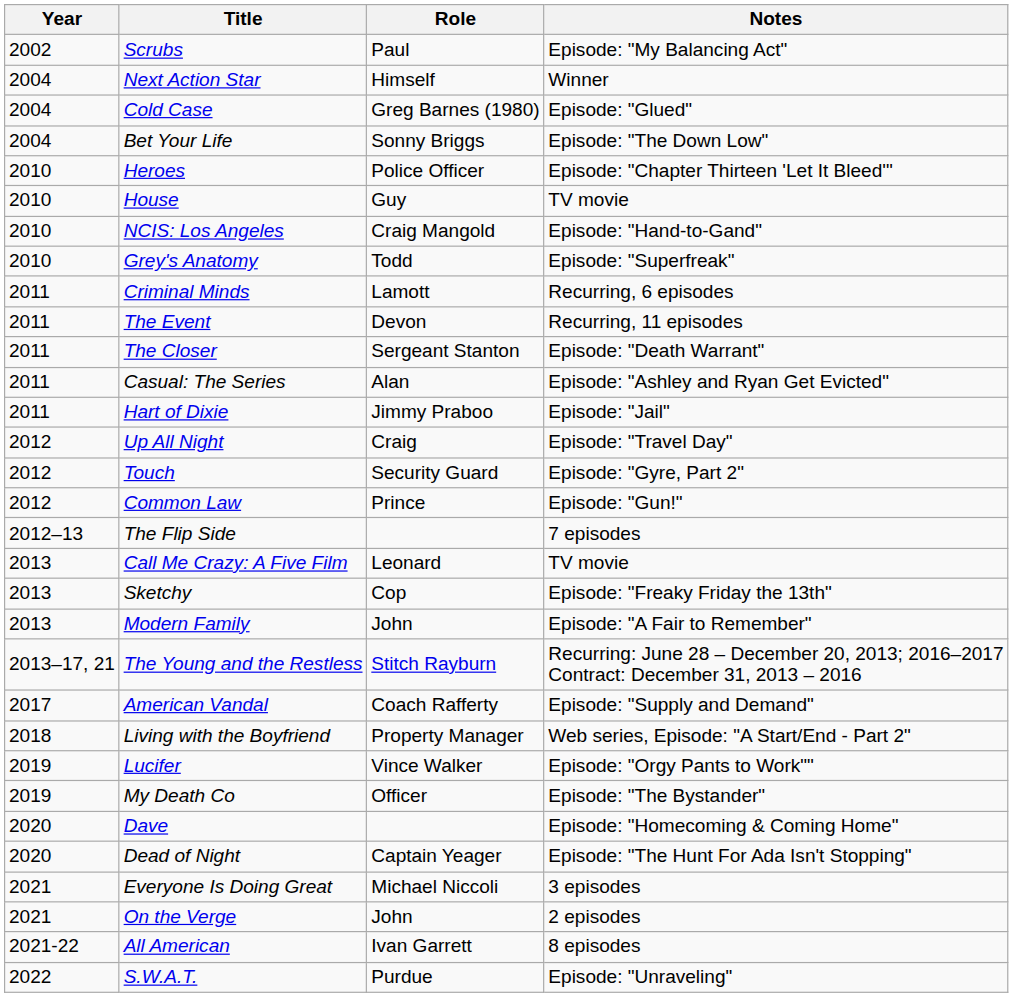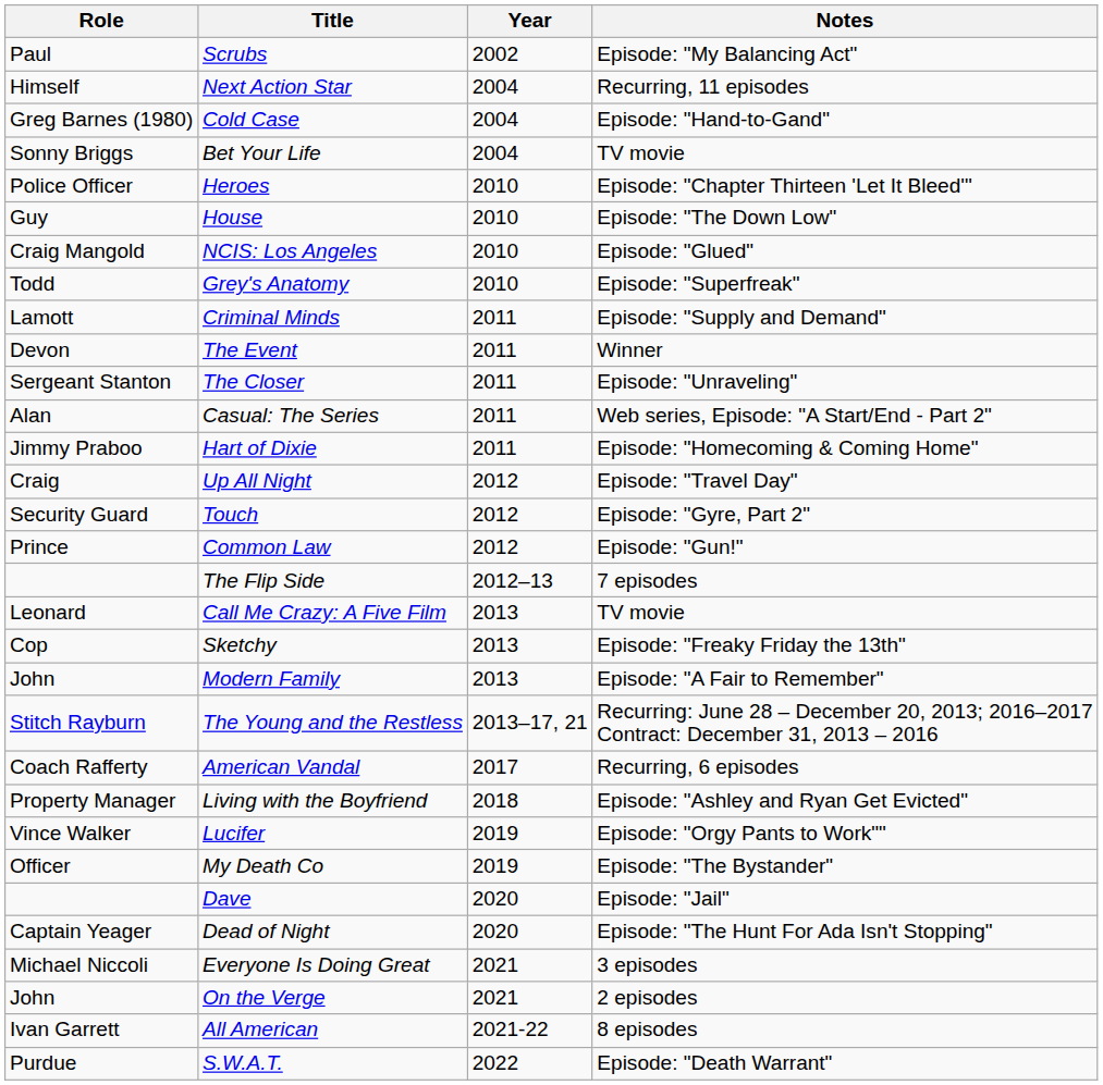 <table class="wikitable sortable">
 <tr>
+<th>Role</th>
+<th>Title</th>
 <th>Year</th>
-<th>Title</th>
-<th>Role</th>
 <th class="unsortable">Notes</th>
 </tr>
 <tr>
+<td>Paul</td>
+<td><em><a href='#'>Scrubs</a></em></td>
 <td>2002</td>
-<td><em><a href='#'>Scrubs</a></em></td>
-<td>Paul</td>
 <td>Episode: "My Balancing Act"</td>
 </tr>
 <tr>
+<td>Himself</td>
+<td><em><a href='#'>Next Action Star</a></em></td>
 <td>2004</td>
-<td><em><a href='#'>Next Action Star</a></em></td>
-<td>Himself</td>
+<td>Recurring, 11 episodes</td>
+</tr>
+<tr>
+<td>Greg Barnes (1980)</td>
+<td><em><a href='#'>Cold Case</a></em></td>
+<td>2004</td>
+<td>Episode: "Hand-to-Gand"</td>
+</tr>
+<tr>
+<td>Sonny Briggs</td>
+<td><em>Bet Your Life</em></td>
+<td>2004</td>
+<td>TV movie</td>
+</tr>
+<tr>
+<td>Police Officer</td>
+<td><em><a href='#'>Heroes</a></em></td>
+<td>2010</td>
+<td>Episode: "Chapter Thirteen 'Let It Bleed'"</td>
+</tr>
+<tr>
+<td>Guy</td>
+<td><em><a href='#'>House</a></em></td>
+<td>2010</td>
+<td>Episode: "The Down Low"</td>
+</tr>
+<tr>
+<td>Craig Mangold</td>
+<td><em><a href='#'>NCIS: Los Angeles</a></em></td>
+<td>2010</td>
+<td>Episode: "Glued"</td>
+</tr>
+<tr>
+<td>Todd</td>
+<td><em><a href='#'>Grey's Anatomy</a></em></td>
+<td>2010</td>
+<td>Episode: "Superfreak"</td>
+</tr>
+<tr>
+<td>Lamott</td>
+<td><em><a href='#'>Criminal Minds</a></em></td>
+<td>2011</td>
+<td>Episode: "Supply and Demand"</td>
+</tr>
+<tr>
+<td>Devon</td>
+<td><em><a href='#'>The Event</a></em></td>
+<td>2011</td>
 <td>Winner</td>
 </tr>
 <tr>
-<td>2004</td>
-<td><em><a href='#'>Cold Case</a></em></td>
-<td>Greg Barnes (1980)</td>
-<td>Episode: "Glued"</td>
+<td>Sergeant Stanton</td>
+<td><em><a href='#'>The Closer</a></em></td>
+<td>2011</td>
+<td>Episode: "Unraveling"</td>
 </tr>
 <tr>
-<td>2004</td>
-<td><em>Bet Your Life</em></td>
-<td>Sonny Briggs</td>
-<td>Episode: "The Down Low"</td>
+<td>Alan</td>
+<td><em>Casual: The Series</em></td>
+<td>2011</td>
+<td>Web series, Episode: "A Start/End - Part 2"</td>
 </tr>
 <tr>
-<td>2010</td>
-<td><em><a href='#'>Heroes</a></em></td>
-<td>Police Officer</td>
-<td>Episode: "Chapter Thirteen 'Let It Bleed'"</td>
+<td>Jimmy Praboo</td>
+<td><em><a href='#'>Hart of Dixie</a></em></td>
+<td>2011</td>
+<td>Episode: "Homecoming & Coming Home"</td>
 </tr>
 <tr>
-<td>2010</td>
-<td><em><a href='#'>House</a></em></td>
-<td>Guy</td>
+<td>Craig</td>
+<td><em><a href='#'>Up All Night</a></em></td>
+<td>2012</td>
+<td>Episode: "Travel Day"</td>
+</tr>
+<tr>
+<td>Security Guard</td>
+<td><em><a href='#'>Touch</a></em></td>
+<td>2012</td>
+<td>Episode: "Gyre, Part 2"</td>
+</tr>
+<tr>
+<td>Prince</td>
+<td><em><a href='#'>Common Law</a></em></td>
+<td>2012</td>
+<td>Episode: "Gun!"</td>
+</tr>
+<tr>
+<td></td>
+<td><em>The Flip Side</em></td>
+<td>2012–13</td>
+<td>7 episodes</td>
+</tr>
+<tr>
+<td>Leonard</td>
+<td><em><a href='#'>Call Me Crazy: A Five Film</a></em></td>
+<td>2013</td>
 <td>TV movie</td>
 </tr>
 <tr>
-<td>2010</td>
-<td><em><a href='#'>NCIS: Los Angeles</a></em></td>
-<td>Craig Mangold</td>
-<td>Episode: "Hand-to-Gand"</td>
+<td>Cop</td>
+<td><em>Sketchy</em></td>
+<td>2013</td>
+<td>Episode: "Freaky Friday the 13th"</td>
 </tr>
 <tr>
-<td>2010</td>
-<td><em><a href='#'>Grey's Anatomy</a></em></td>
-<td>Todd</td>
-<td>Episode: "Superfreak"</td>
+<td>John</td>
+<td><em><a href='#'>Modern Family</a></em></td>
+<td>2013</td>
+<td>Episode: "A Fair to Remember"</td>
 </tr>
 <tr>
-<td>2011</td>
-<td><em><a href='#'>Criminal Minds</a></em></td>
-<td>Lamott</td>
+<td><a href='#'>Stitch Rayburn</a></td>
+<td><em><a href='#'>The Young and the Restless</a></em></td>
+<td>2013–17, 21</td>
+<td>Recurring: June 28 – December 20, 2013; 2016–2017<br>Contract: December 31, 2013 – 2016</td>
+</tr>
+<tr>
+<td>Coach Rafferty</td>
+<td><em><a href='#'>American Vandal</a></em></td>
+<td>2017</td>
 <td>Recurring, 6 episodes</td>
 </tr>
 <tr>
-<td>2011</td>
-<td><em><a href='#'>The Event</a></em></td>
-<td>Devon</td>
-<td>Recurring, 11 episodes</td>
-</tr>
-<tr>
-<td>2011</td>
-<td><em><a href='#'>The Closer</a></em></td>
-<td>Sergeant Stanton</td>
-<td>Episode: "Death Warrant"</td>
-</tr>
-<tr>
-<td>2011</td>
-<td><em>Casual: The Series</em></td>
-<td>Alan</td>
+<td>Property Manager</td>
+<td><em>Living with the Boyfriend</em></td>
+<td>2018</td>
 <td>Episode: "Ashley and Ryan Get Evicted"</td>
 </tr>
 <tr>
-<td>2011</td>
-<td><em><a href='#'>Hart of Dixie</a></em></td>
-<td>Jimmy Praboo</td>
+<td>Vince Walker</td>
+<td><em><a href='#'>Lucifer</a></em></td>
+<td>2019</td>
+<td>Episode: "Orgy Pants to Work""</td>
+</tr>
+<tr>
+<td>Officer</td>
+<td><em>My Death Co</em></td>
+<td>2019</td>
+<td>Episode: "The Bystander"</td>
+</tr>
+<tr>
+<td></td>
+<td><em><a href='#'>Dave</a></em></td>
+<td>2020</td>
 <td>Episode: "Jail"</td>
 </tr>
 <tr>
-<td>2012</td>
-<td><em><a href='#'>Up All Night</a></em></td>
-<td>Craig</td>
-<td>Episode: "Travel Day"</td>
-</tr>
-<tr>
-<td>2012</td>
-<td><em><a href='#'>Touch</a></em></td>
-<td>Security Guard</td>
-<td>Episode: "Gyre, Part 2"</td>
-</tr>
-<tr>
-<td>2012</td>
-<td><em><a href='#'>Common Law</a></em></td>
-<td>Prince</td>
-<td>Episode: "Gun!"</td>
-</tr>
-<tr>
-<td>2012–13</td>
-<td><em>The Flip Side</em></td>
-<td></td>
-<td>7 episodes</td>
-</tr>
-<tr>
-<td>2013</td>
-<td><em><a href='#'>Call Me Crazy: A Five Film</a></em></td>
-<td>Leonard</td>
-<td>TV movie</td>
-</tr>
-<tr>
-<td>2013</td>
-<td><em>Sketchy</em></td>
-<td>Cop</td>
-<td>Episode: "Freaky Friday the 13th"</td>
-</tr>
-<tr>
-<td>2013</td>
-<td><em><a href='#'>Modern Family</a></em></td>
-<td>John</td>
-<td>Episode: "A Fair to Remember"</td>
-</tr>
-<tr>
-<td>2013–17, 21</td>
-<td><em><a href='#'>The Young and the Restless</a></em></td>
-<td><a href='#'>Stitch Rayburn</a></td>
-<td>Recurring: June 28 – December 20, 2013; 2016–2017<br>Contract: December 31, 2013 – 2016</td>
-</tr>
-<tr>
-<td>2017</td>
-<td><em><a href='#'>American Vandal</a></em></td>
-<td>Coach Rafferty</td>
-<td>Episode: "Supply and Demand"</td>
-</tr>
-<tr>
-<td>2018</td>
-<td><em>Living with the Boyfriend</em></td>
-<td>Property Manager</td>
-<td>Web series, Episode: "A Start/End - Part 2"</td>
-</tr>
-<tr>
-<td>2019</td>
-<td><em><a href='#'>Lucifer</a></em></td>
-<td>Vince Walker</td>
-<td>Episode: "Orgy Pants to Work""</td>
-</tr>
-<tr>
-<td>2019</td>
-<td><em>My Death Co</em></td>
-<td>Officer</td>
-<td>Episode: "The Bystander"</td>
-</tr>
-<tr>
+<td>Captain Yeager</td>
+<td><em>Dead of Night</em></td>
 <td>2020</td>
-<td><em><a href='#'>Dave</a></em></td>
-<td></td>
-<td>Episode: "Homecoming & Coming Home"</td>
-</tr>
-<tr>
-<td>2020</td>
-<td><em>Dead of Night</em></td>
-<td>Captain Yeager</td>
 <td>Episode: "The Hunt For Ada Isn't Stopping"</td>
 </tr>
 <tr>
+<td>Michael Niccoli</td>
+<td><em>Everyone Is Doing Great</em></td>
 <td>2021</td>
-<td><em>Everyone Is Doing Great</em></td>
-<td>Michael Niccoli</td>
 <td>3 episodes</td>
 </tr>
 <tr>
+<td>John</td>
+<td><em><a href='#'>On the Verge</a></em></td>
 <td>2021</td>
-<td><em><a href='#'>On the Verge</a></em></td>
-<td>John</td>
 <td>2 episodes</td>
 </tr>
 <tr>
+<td>Ivan Garrett</td>
+<td><em><a href='#'>All American</a></em></td>
 <td>2021-22</td>
-<td><em><a href='#'>All American</a></em></td>
-<td>Ivan Garrett</td>
 <td>8 episodes</td>
 </tr>
 <tr>
+<td>Purdue</td>
+<td><em><a href='#'>S.W.A.T.</a></em></td>
 <td>2022</td>
-<td><em><a href='#'>S.W.A.T.</a></em></td>
-<td>Purdue</td>
-<td>Episode: "Unraveling"</td>
+<td>Episode: "Death Warrant"</td>
 </tr>
 </table>
